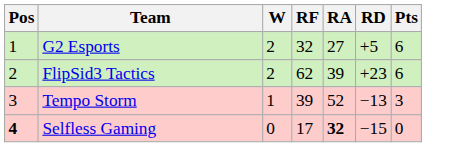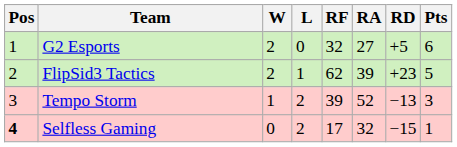 <table class="wikitable">
 <tr>
 <th width="20px">Pos</th>
 <th width="200px">Team</th>
 <th width="20px">W</th>
+<th width="20px">L</th>
 <th width="20px">RF</th>
 <th width="20px">RA</th>
 <th width="20px">RD</th>
 <th width="20px">Pts</th>
 </tr>
 <tr style="background: #D0F0C0;">
 <td>1</td>
 <td><a href='#'>G2 Esports</a></td>
 <td>2</td>
+<td>0</td>
 <td>32</td>
 <td>27</td>
 <td>+5</td>
 <td>6</td>
 </tr>
 <tr style="background: #D0F0C0;">
 <td>2</td>
 <td><a href='#'>FlipSid3 Tactics</a></td>
 <td>2</td>
+<td>1</td>
 <td>62</td>
 <td>39</td>
 <td>+23</td>
-<td>6</td>
+<td>5</td>
 </tr>
 <tr style="background: #FFCCCC;">
 <td>3</td>
 <td><a href='#'>Tempo Storm</a></td>
 <td>1</td>
+<td>2</td>
 <td>39</td>
 <td>52</td>
 <td>−13</td>
 <td>3</td>
 </tr>
 <tr style="background: #FFCCCC;">
 <td><strong>4</strong></td>
 <td><a href='#'>Selfless Gaming</a></td>
 <td>0</td>
+<td>2</td>
 <td>17</td>
-<td><strong>32</strong></td>
+<td>32</td>
 <td>−15</td>
-<td>0</td>
+<td>1</td>
 </tr>
 </table>
